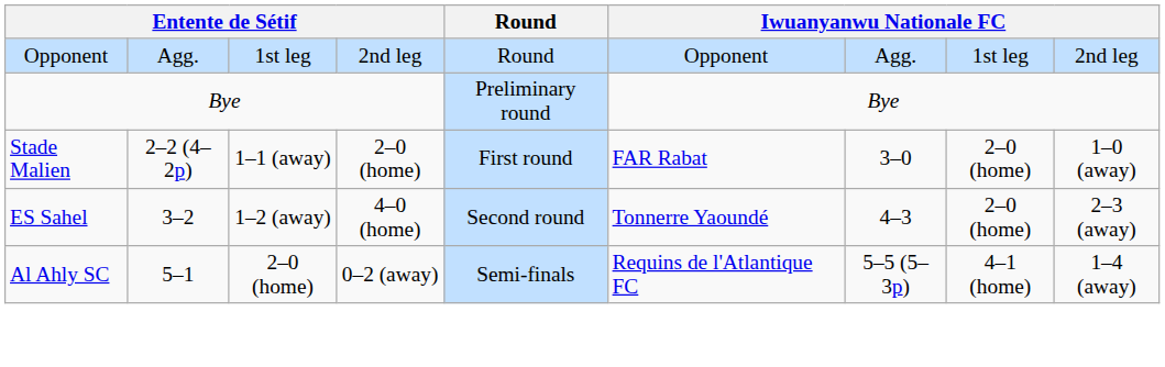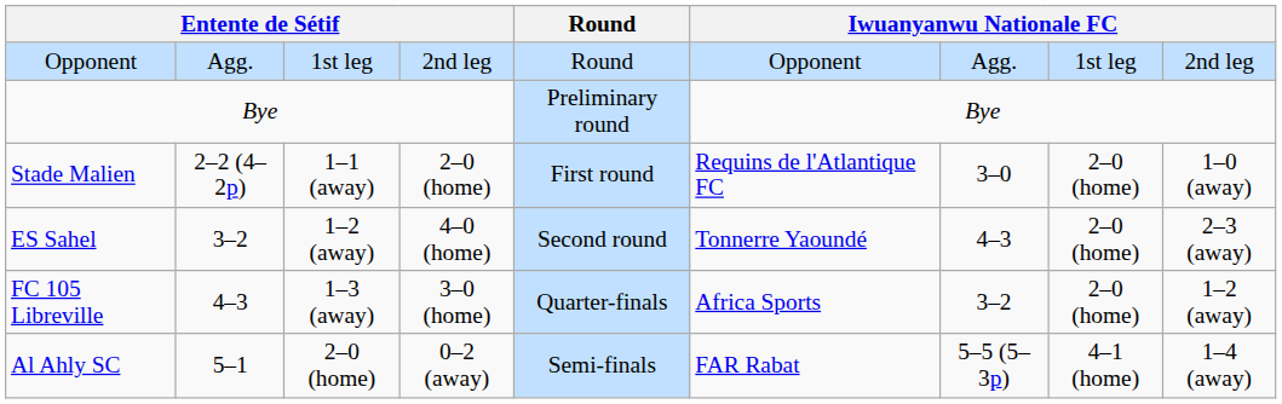 <table class="wikitable" style="text-align: center;">
 <tr>
 <th colspan=4> <a href='#'>Entente de Sétif</a></th>
 <th>Round</th>
 <th colspan=4> <a href='#'>Iwuanyanwu Nationale FC</a></th>
 </tr>
 <tr bgcolor=#c1e0ff>
 <td>Opponent</td>
 <td>Agg.</td>
 <td>1st leg</td>
 <td>2nd leg</td>
 <td>Round</td>
 <td>Opponent</td>
 <td>Agg.</td>
 <td>1st leg</td>
 <td>2nd leg</td>
 </tr>
 <tr>
 <td colspan=4><em>Bye</em></td>
 <td bgcolor=#c1e0ff>Preliminary round</td>
 <td colspan=4><em>Bye</em></td>
 </tr>
 <tr>
 <td align=left> <a href='#'>Stade Malien</a></td>
 <td>2–2 (4–2<a href='#'>p</a>)</td>
 <td>1–1 (away)</td>
 <td>2–0 (home)</td>
 <td bgcolor=#c1e0ff>First round</td>
-<td align=left> <a href='#'>FAR Rabat</a></td>
+<td align=left> <a href='#'>Requins de l'Atlantique FC</a></td>
 <td>3–0</td>
 <td>2–0 (home)</td>
 <td>1–0 (away)</td>
 </tr>
 <tr>
 <td align=left> <a href='#'>ES Sahel</a></td>
 <td>3–2</td>
 <td>1–2 (away)</td>
 <td>4–0 (home)</td>
 <td bgcolor=#c1e0ff>Second round</td>
 <td align=left> <a href='#'>Tonnerre Yaoundé</a></td>
 <td>4–3</td>
 <td>2–0 (home)</td>
 <td>2–3 (away)</td>
 </tr>
 <tr>
+<td align=left> <a href='#'>FC 105 Libreville</a></td>
+<td>4–3</td>
+<td>1–3 (away)</td>
+<td>3–0 (home)</td>
+<td bgcolor=#c1e0ff>Quarter-finals</td>
+<td align=left> <a href='#'>Africa Sports</a></td>
+<td>3–2</td>
+<td>2–0 (home)</td>
+<td>1–2 (away)</td>
+</tr>
+<tr>
 <td align=left> <a href='#'>Al Ahly SC</a></td>
 <td>5–1</td>
 <td>2–0 (home)</td>
 <td>0–2 (away)</td>
 <td bgcolor=#c1e0ff>Semi-finals</td>
-<td align=left> <a href='#'>Requins de l'Atlantique FC</a></td>
+<td align=left> <a href='#'>FAR Rabat</a></td>
 <td>5–5 (5–3<a href='#'>p</a>)</td>
 <td>4–1 (home)</td>
 <td>1–4 (away)</td>
 </tr>
 </table>
